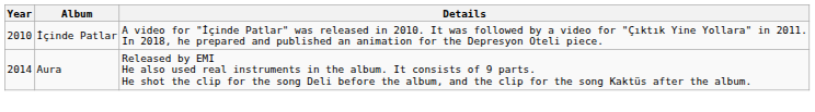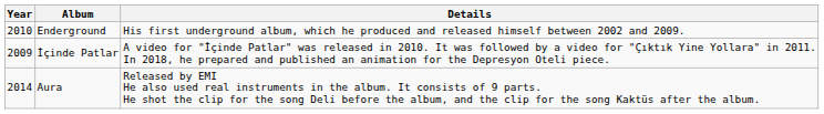 <table class="wikitable">
 <tr>
 <th>Year</th>
 <th>Album</th>
 <th>Details</th>
 </tr>
 <tr>
 <td>2010</td>
+<td>Enderground</td>
+<td>His first underground album, which he produced and released himself between 2002 and 2009.</td>
+</tr>
+<tr>
+<td>2009</td>
 <td>İçinde Patlar</td>
 <td>A video for "İçinde Patlar" was released in 2010. It was followed by a video for "Çıktık Yine Yollara" in 2011.<br>In 2018, he prepared and published an animation for the Depresyon Oteli piece.</td>
 </tr>
 <tr>
 <td>2014</td>
 <td>Aura</td>
 <td>Released by EMI<br>He also used real instruments in the album. It consists of 9 parts.<br>He shot the clip for the song Deli before the album, and the clip for the song Kaktüs after the album.</td>
 </tr>
 </table>
